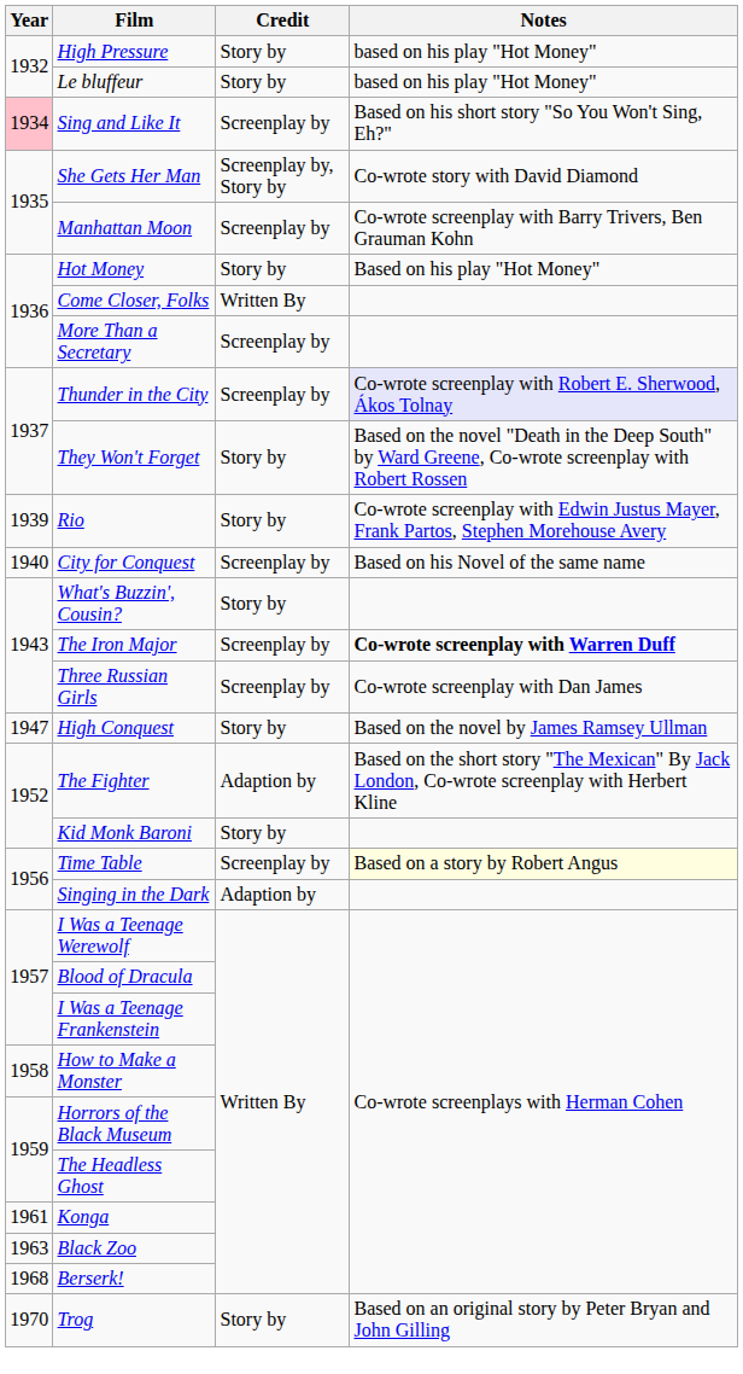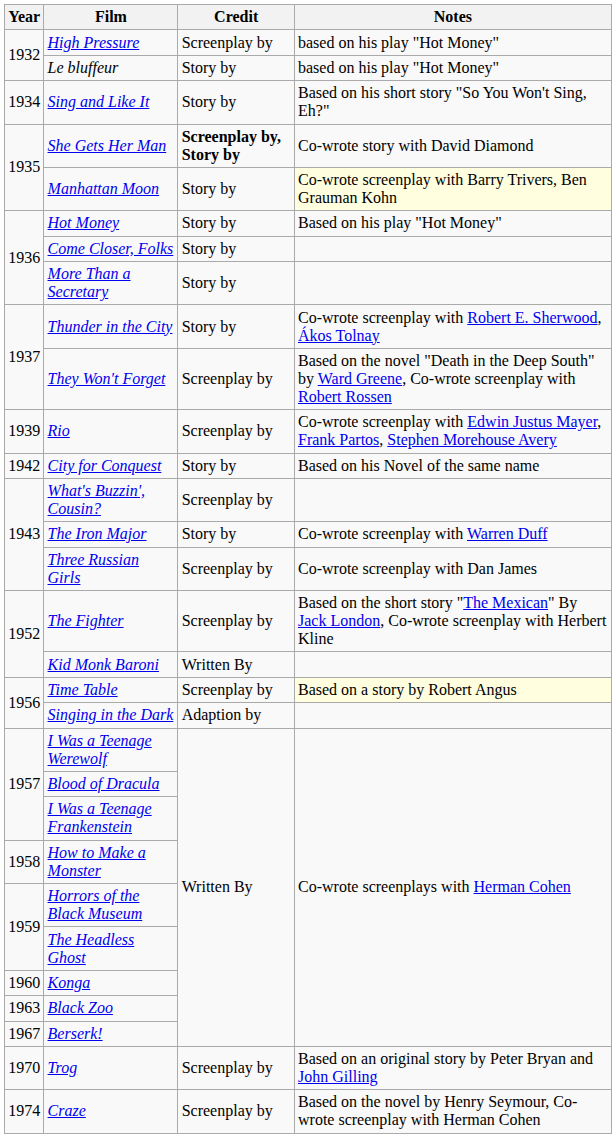 <table class="wikitable">
 <tr>
 <th>Year</th>
 <th>Film</th>
 <th>Credit</th>
 <th>Notes</th>
 </tr>
 <tr>
 <td rowspan="2">1932</td>
 <td><em><a href='#'>High Pressure</a></em></td>
-<td>Story by</td>
+<td>Screenplay by</td>
 <td>based on his play "Hot Money"</td>
 </tr>
 <tr>
 <td><em>Le bluffeur</em></td>
 <td>Story by</td>
 <td>based on his play "Hot Money"</td>
 </tr>
 <tr>
-<td style="background: pink;">1934</td>
+<td>1934</td>
 <td><em><a href='#'>Sing and Like It</a></em></td>
-<td>Screenplay by</td>
+<td>Story by</td>
 <td>Based on his short story "So You Won't Sing, Eh?"</td>
 </tr>
 <tr>
 <td rowspan="2">1935</td>
 <td><em><a href='#'>She Gets Her Man</a></em></td>
-<td>Screenplay by, Story by</td>
+<td><strong>Screenplay by, Story by</strong></td>
 <td>Co-wrote story with David Diamond</td>
 </tr>
 <tr>
 <td><em><a href='#'>Manhattan Moon</a></em></td>
-<td>Screenplay by</td>
-<td>Co-wrote screenplay with Barry Trivers, Ben Grauman Kohn</td>
+<td>Story by</td>
+<td style="background: lightyellow;">Co-wrote screenplay with Barry Trivers, Ben Grauman Kohn</td>
 </tr>
 <tr>
 <td rowspan="3">1936</td>
 <td><em><a href='#'>Hot Money</a></em></td>
 <td>Story by</td>
 <td>Based on his play "Hot Money"</td>
 </tr>
 <tr>
 <td><em><a href='#'>Come Closer, Folks</a></em></td>
-<td>Written By</td>
+<td>Story by</td>
 <td></td>
 </tr>
 <tr>
 <td><em><a href='#'>More Than a Secretary</a></em></td>
-<td>Screenplay by</td>
+<td>Story by</td>
 <td></td>
 </tr>
 <tr>
 <td rowspan="2">1937</td>
 <td><em><a href='#'>Thunder in the City</a></em></td>
-<td>Screenplay by</td>
-<td style="background: lavender;">Co-wrote screenplay with <a href='#'>Robert E. Sherwood</a>, <a href='#'>Ákos Tolnay</a></td>
+<td>Story by</td>
+<td>Co-wrote screenplay with <a href='#'>Robert E. Sherwood</a>, <a href='#'>Ákos Tolnay</a></td>
 </tr>
 <tr>
 <td><em><a href='#'>They Won't Forget</a></em></td>
-<td>Story by</td>
+<td>Screenplay by</td>
 <td>Based on the novel "Death in the Deep South" by <a href='#'>Ward Greene</a>, Co-wrote screenplay with <a href='#'>Robert Rossen</a></td>
 </tr>
 <tr>
 <td>1939</td>
 <td><em><a href='#'>Rio</a></em></td>
-<td>Story by</td>
+<td>Screenplay by</td>
 <td>Co-wrote screenplay with <a href='#'>Edwin Justus Mayer</a>, <a href='#'>Frank Partos</a>, <a href='#'>Stephen Morehouse Avery</a></td>
 </tr>
 <tr>
-<td>1940</td>
+<td>1942</td>
 <td><em><a href='#'>City for Conquest</a></em></td>
-<td>Screenplay by</td>
+<td>Story by</td>
 <td>Based on his Novel of the same name</td>
 </tr>
 <tr>
 <td rowspan="3">1943</td>
 <td><em><a href='#'>What's Buzzin', Cousin?</a></em></td>
-<td>Story by</td>
+<td>Screenplay by</td>
 <td></td>
 </tr>
 <tr>
 <td><em><a href='#'>The Iron Major</a></em></td>
-<td>Screenplay by</td>
-<td><strong>Co-wrote screenplay with <a href='#'>Warren Duff</a></strong></td>
+<td>Story by</td>
+<td>Co-wrote screenplay with <a href='#'>Warren Duff</a></td>
 </tr>
 <tr>
 <td><em><a href='#'>Three Russian Girls</a></em></td>
 <td>Screenplay by</td>
 <td>Co-wrote screenplay with Dan James</td>
 </tr>
 <tr>
-<td>1947</td>
-<td><em><a href='#'>High Conquest</a></em></td>
-<td>Story by</td>
-<td>Based on the novel by <a href='#'>James Ramsey Ullman</a></td>
-</tr>
-<tr>
 <td rowspan="2">1952</td>
 <td><em><a href='#'>The Fighter</a></em></td>
-<td>Adaption by</td>
+<td>Screenplay by</td>
 <td>Based on the short story "<a href='#'>The Mexican</a>" By <a href='#'>Jack London</a>, Co-wrote screenplay with Herbert Kline</td>
 </tr>
 <tr>
 <td><em><a href='#'>Kid Monk Baroni</a></em></td>
-<td>Story by</td>
+<td>Written By</td>
 <td></td>
 </tr>
 <tr>
 <td rowspan="2">1956</td>
 <td><em><a href='#'>Time Table</a></em></td>
 <td>Screenplay by</td>
 <td style="background: lightyellow;">Based on a story by Robert Angus</td>
 </tr>
 <tr>
 <td><em><a href='#'>Singing in the Dark</a></em></td>
 <td>Adaption by</td>
 <td></td>
 </tr>
 <tr>
 <td rowspan="3">1957</td>
 <td><em><a href='#'>I Was a Teenage Werewolf</a></em></td>
 <td rowspan="9">Written By</td>
 <td rowspan="9">Co-wrote screenplays with <a href='#'>Herman Cohen</a></td>
 </tr>
 <tr>
 <td><em><a href='#'>Blood of Dracula</a></em></td>
 </tr>
 <tr>
 <td><em><a href='#'>I Was a Teenage Frankenstein</a></em></td>
 </tr>
 <tr>
 <td>1958</td>
 <td><em><a href='#'>How to Make a Monster</a></em></td>
 </tr>
 <tr>
 <td rowspan="2">1959</td>
 <td><em><a href='#'>Horrors of the Black Museum</a></em></td>
 </tr>
 <tr>
 <td><em><a href='#'>The Headless Ghost</a></em></td>
 </tr>
 <tr>
-<td>1961</td>
+<td>1960</td>
 <td><em><a href='#'>Konga</a></em></td>
 </tr>
 <tr>
 <td>1963</td>
 <td><em><a href='#'>Black Zoo</a></em></td>
 </tr>
 <tr>
-<td>1968</td>
+<td>1967</td>
 <td><em><a href='#'>Berserk!</a></em></td>
 </tr>
 <tr>
 <td>1970</td>
 <td><em><a href='#'>Trog</a></em></td>
-<td>Story by</td>
+<td>Screenplay by</td>
 <td>Based on an original story by Peter Bryan and <a href='#'>John Gilling</a></td>
 </tr>
+<tr>
+<td>1974</td>
+<td><em><a href='#'>Craze</a></em></td>
+<td>Screenplay by</td>
+<td>Based on the novel by Henry Seymour, Co-wrote screenplay with Herman Cohen</td>
+</tr>
 </table>
